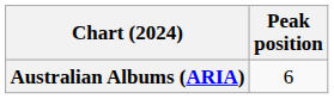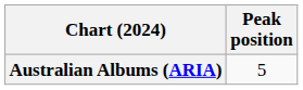 <table class="wikitable plainrowheaders" style="text-align:center">
 <tr>
 <th scope="col">Chart (2024)</th>
 <th scope="col">Peak<br>position</th>
 </tr>
 <tr>
 <th scope="row">Australian Albums (<a href='#'>ARIA</a>)</th>
-<td>6</td>
+<td>5</td>
 </tr>
 </table>
